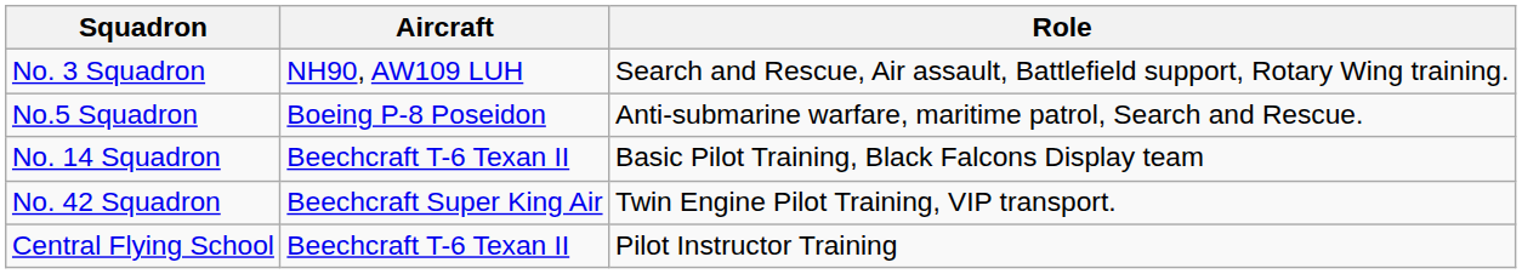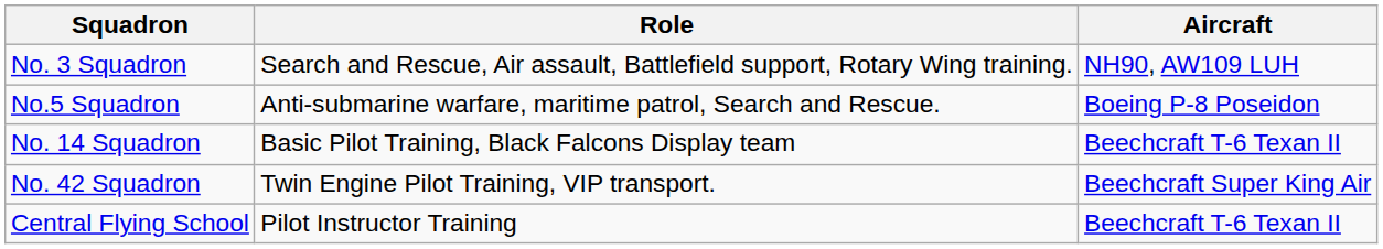 <table class="wikitable">
 <tr>
 <th>Squadron</th>
+<th>Role</th>
 <th>Aircraft</th>
-<th>Role</th>
 </tr>
 <tr>
 <td><a href='#'>No. 3 Squadron</a></td>
+<td>Search and Rescue, Air assault, Battlefield support, Rotary Wing training.</td>
 <td><a href='#'>NH90</a>, <a href='#'>AW109 LUH</a></td>
-<td>Search and Rescue, Air assault, Battlefield support, Rotary Wing training.</td>
 </tr>
 <tr>
 <td><a href='#'>No.5 Squadron</a></td>
+<td>Anti-submarine warfare, maritime patrol, Search and Rescue.</td>
 <td><a href='#'>Boeing P-8 Poseidon</a></td>
-<td>Anti-submarine warfare, maritime patrol, Search and Rescue.</td>
 </tr>
 <tr>
 <td><a href='#'>No. 14 Squadron</a></td>
+<td>Basic Pilot Training, Black Falcons Display team</td>
 <td><a href='#'>Beechcraft T-6 Texan II</a></td>
-<td>Basic Pilot Training, Black Falcons Display team</td>
 </tr>
 <tr>
 <td><a href='#'>No. 42 Squadron</a></td>
+<td>Twin Engine Pilot Training, VIP transport.</td>
 <td><a href='#'>Beechcraft Super King Air</a></td>
-<td>Twin Engine Pilot Training, VIP transport.</td>
 </tr>
 <tr>
 <td><a href='#'>Central Flying School</a></td>
+<td>Pilot Instructor Training</td>
 <td><a href='#'>Beechcraft T-6 Texan II</a></td>
-<td>Pilot Instructor Training</td>
 </tr>
 </table>
